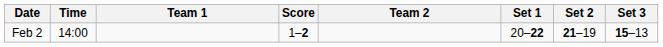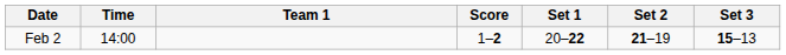 <table class="wikitable" width="100%">
 <tr>
 <th style="width:7%">Date</th>
 <th style="width:7%">Time</th>
 <th style="width:28%">Team 1</th>
 <th style="width:6%">Score</th>
-<th style="width:28%">Team 2</th>
 <th style="width:8%">Set 1</th>
 <th style="width:8%">Set 2</th>
 <th style="width:8%">Set 3</th>
 </tr>
 <tr>
 <td style="text-align:center">Feb 2</td>
 <td style="text-align:center">14:00</td>
 <td style="text-align:right"></td>
 <td style="text-align:center">1–<strong>2</strong></td>
-<td style="text-align:left"><strong></strong></td>
 <td style="text-align:center">20–<strong>22</strong></td>
 <td style="text-align:center"><strong>21</strong>–19</td>
 <td style="text-align:center"><strong>15</strong>–13</td>
 </tr>
 </table>
